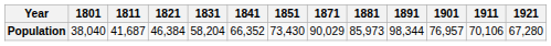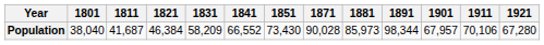 <table class="wikitable">
 <tr>
 <th>Year</th>
 <th>1801</th>
 <th>1811</th>
 <th>1821</th>
 <th>1831</th>
 <th>1841</th>
 <th>1851</th>
 <th>1871</th>
 <th>1881</th>
 <th>1891</th>
 <th>1901</th>
 <th>1911</th>
 <th>1921</th>
 </tr>
 <tr>
 <th>Population</th>
 <td>38,040</td>
 <td>41,687</td>
 <td>46,384</td>
-<td>58,204</td>
-<td>66,352</td>
+<td>58,209</td>
+<td>66,552</td>
 <td>73,430</td>
-<td>90,029</td>
+<td>90,028</td>
 <td>85,973</td>
 <td>98,344</td>
-<td>76,957</td>
+<td>67,957</td>
 <td>70,106</td>
 <td>67,280</td>
 </tr>
 </table>
